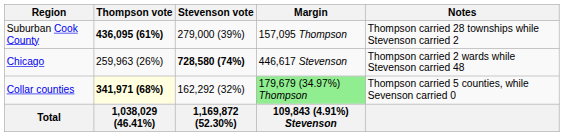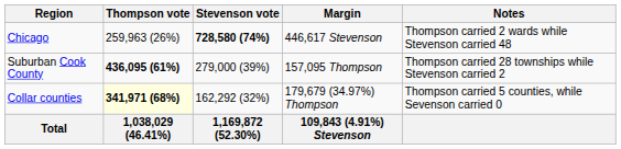 <table class="wikitable">
 <tr>
 <th>Region</th>
 <th>Thompson vote</th>
 <th>Stevenson vote</th>
 <th>Margin</th>
 <th>Notes</th>
 </tr>
 <tr>
+<td><a href='#'>Chicago</a></td>
+<td>259,963 (26%)</td>
+<td><strong>728,580 (74%)</strong></td>
+<td>446,617 <em>Stevenson</em></td>
+<td>Thompson carried 2 wards while Stevenson carried 48</td>
+</tr>
+<tr>
 <td>Suburban <a href='#'>Cook County</a></td>
 <td><strong>436,095 (61%)</strong></td>
 <td>279,000 (39%)</td>
 <td>157,095 <em>Thompson</em></td>
 <td>Thompson carried 28 townships while Stevenson carried 2</td>
 </tr>
 <tr>
-<td><a href='#'>Chicago</a></td>
-<td>259,963 (26%)</td>
-<td><strong>728,580 (74%)</strong></td>
-<td>446,617 <em>Stevenson</em></td>
-<td>Thompson carried 2 wards while Stevenson carried 48</td>
-</tr>
-<tr>
 <td><a href='#'>Collar counties</a></td>
 <td style="background: lightyellow;"><strong>341,971 (68%)</strong></td>
 <td>162,292 (32%)</td>
-<td style="background: lightgreen;">179,679 (34.97%) <em>Thompson</em></td>
+<td>179,679 (34.97%) <em>Thompson</em></td>
 <td>Thompson carried 5 counties, while Sevenson carried 0</td>
 </tr>
 <tr>
 <th>Total</th>
 <th><strong>1,038,029 (46.41%)</strong></th>
 <th>1,169,872 (52.30%)</th>
 <th>109,843 (4.91%) <em>Stevenson</em></th>
 <th></th>
 </tr>
 </table>
